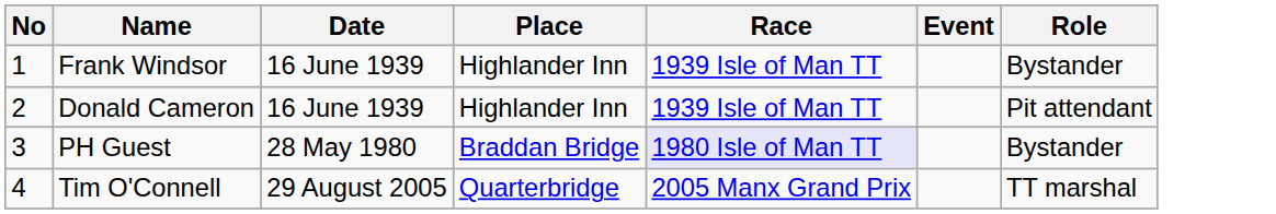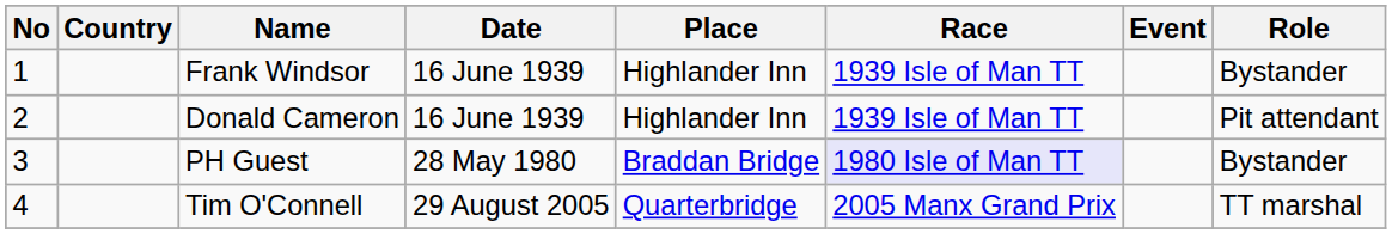 <table class="wikitable" border="1" style="font-size: 85%;">
 <tr>
 <th>No</th>
+<th>Country</th>
 <th>Name</th>
 <th>Date</th>
 <th>Place</th>
 <th>Race</th>
 <th>Event</th>
 <th>Role</th>
 </tr>
 <tr>
 <td>1</td>
+<td></td>
 <td>Frank Windsor</td>
 <td>16 June 1939</td>
 <td>Highlander Inn</td>
 <td><a href='#'>1939 Isle of Man TT</a></td>
 <td></td>
 <td>Bystander</td>
 </tr>
 <tr>
 <td>2</td>
+<td></td>
 <td>Donald Cameron</td>
 <td>16 June 1939</td>
 <td>Highlander Inn</td>
 <td><a href='#'>1939 Isle of Man TT</a></td>
 <td></td>
 <td>Pit attendant</td>
 </tr>
 <tr>
 <td>3</td>
+<td></td>
 <td>PH Guest</td>
 <td>28 May 1980</td>
 <td><a href='#'>Braddan Bridge</a></td>
 <td style="background: lavender;"><a href='#'>1980 Isle of Man TT</a></td>
 <td></td>
 <td>Bystander</td>
 </tr>
 <tr>
 <td>4</td>
+<td></td>
 <td>Tim O'Connell</td>
 <td>29 August 2005</td>
 <td><a href='#'>Quarterbridge</a></td>
 <td><a href='#'>2005 Manx Grand Prix</a></td>
 <td></td>
 <td>TT marshal</td>
 </tr>
 </table>
